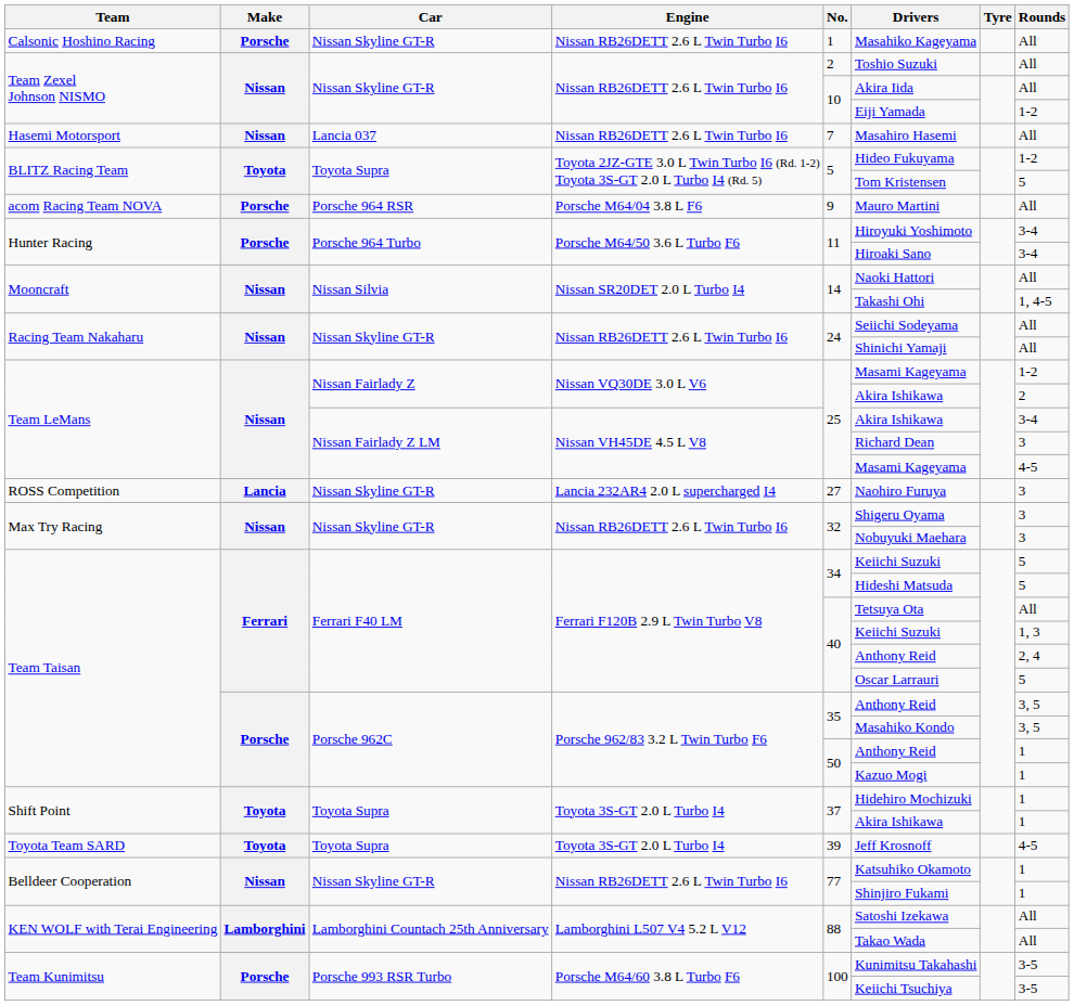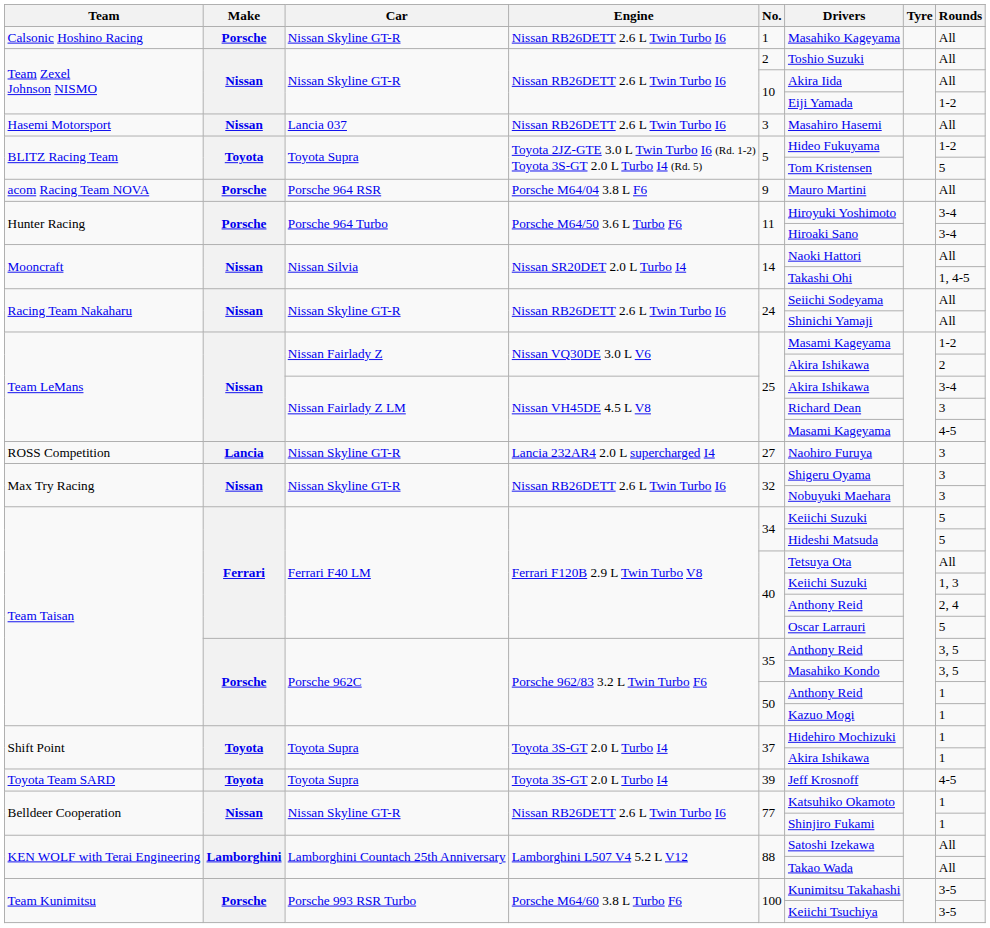 <table class="wikitable" style="font-size: 90%;">
 <tr>
 <th>Team</th>
 <th>Make</th>
 <th>Car</th>
 <th>Engine</th>
 <th>No.</th>
 <th>Drivers</th>
 <th>Tyre</th>
 <th>Rounds</th>
 </tr>
 <tr>
 <td><a href='#'>Calsonic</a> <a href='#'>Hoshino Racing</a></td>
 <th><a href='#'>Porsche</a></th>
 <td><a href='#'>Nissan Skyline GT-R</a></td>
 <td><a href='#'>Nissan RB26DETT</a> 2.6 L <a href='#'>Twin Turbo</a> <a href='#'>I6</a></td>
 <td>1</td>
 <td> <a href='#'>Masahiko Kageyama</a></td>
 <td></td>
 <td>All</td>
 </tr>
 <tr>
 <td rowspan="3"><a href='#'>Team</a> <a href='#'>Zexel</a><br><a href='#'>Johnson</a> <a href='#'>NISMO</a></td>
 <th rowspan="3"><a href='#'>Nissan</a></th>
 <td rowspan="3"><a href='#'>Nissan Skyline GT-R</a></td>
 <td rowspan="3"><a href='#'>Nissan RB26DETT</a> 2.6 L <a href='#'>Twin Turbo</a> <a href='#'>I6</a></td>
 <td>2</td>
 <td> <a href='#'>Toshio Suzuki</a></td>
 <td></td>
 <td>All</td>
 </tr>
 <tr>
 <td rowspan="2">10</td>
 <td> <a href='#'>Akira Iida</a></td>
 <td rowspan="2"></td>
 <td>All</td>
 </tr>
 <tr>
 <td> <a href='#'>Eiji Yamada</a></td>
 <td>1-2</td>
 </tr>
 <tr>
 <td><a href='#'>Hasemi Motorsport</a></td>
 <th><a href='#'>Nissan</a></th>
 <td><a href='#'>Lancia 037</a></td>
 <td><a href='#'>Nissan RB26DETT</a> 2.6 L <a href='#'>Twin Turbo</a> <a href='#'>I6</a></td>
-<td>7</td>
+<td>3</td>
 <td> <a href='#'>Masahiro Hasemi</a></td>
 <td></td>
 <td>All</td>
 </tr>
 <tr>
 <td rowspan="2"><a href='#'>BLITZ Racing Team</a></td>
 <th rowspan="2"><a href='#'>Toyota</a></th>
 <td rowspan="2"><a href='#'>Toyota Supra</a></td>
 <td rowspan="2"><a href='#'>Toyota 2JZ-GTE</a> 3.0 L <a href='#'>Twin Turbo</a> <a href='#'>I6</a> <small>(Rd. 1-2)</small><br><a href='#'>Toyota 3S-GT</a> 2.0 L <a href='#'>Turbo</a> <a href='#'>I4</a> <small>(Rd. 5)</small></td>
 <td rowspan="2">5</td>
 <td> <a href='#'>Hideo Fukuyama</a></td>
 <td rowspan="2"></td>
 <td>1-2</td>
 </tr>
 <tr>
 <td> <a href='#'>Tom Kristensen</a></td>
 <td>5</td>
 </tr>
 <tr>
 <td><a href='#'>acom</a> <a href='#'>Racing Team NOVA</a></td>
 <th><a href='#'>Porsche</a></th>
 <td><a href='#'>Porsche 964 RSR</a></td>
 <td><a href='#'>Porsche M64/04</a> 3.8 L <a href='#'>F6</a></td>
 <td>9</td>
 <td> <a href='#'>Mauro Martini</a></td>
 <td></td>
 <td>All</td>
 </tr>
 <tr>
 <td rowspan="2">Hunter Racing</td>
 <th rowspan="2"><a href='#'>Porsche</a></th>
 <td rowspan="2"><a href='#'>Porsche 964 Turbo</a></td>
 <td rowspan="2"><a href='#'>Porsche M64/50</a> 3.6 L <a href='#'>Turbo</a> <a href='#'>F6</a></td>
 <td rowspan="2">11</td>
 <td> <a href='#'>Hiroyuki Yoshimoto</a></td>
 <td rowspan="2"></td>
 <td>3-4</td>
 </tr>
 <tr>
 <td> <a href='#'>Hiroaki Sano</a></td>
 <td>3-4</td>
 </tr>
 <tr>
 <td rowspan="2"><a href='#'>Mooncraft</a></td>
 <th rowspan="2"><a href='#'>Nissan</a></th>
 <td rowspan="2"><a href='#'>Nissan Silvia</a></td>
 <td rowspan="2"><a href='#'>Nissan SR20DET</a> 2.0 L <a href='#'>Turbo</a> <a href='#'>I4</a></td>
 <td rowspan="2">14</td>
 <td> <a href='#'>Naoki Hattori</a></td>
 <td rowspan="2"></td>
 <td>All</td>
 </tr>
 <tr>
 <td> <a href='#'>Takashi Ohi</a></td>
 <td>1, 4-5</td>
 </tr>
 <tr>
 <td rowspan="2"><a href='#'>Racing Team Nakaharu</a></td>
 <th rowspan="2"><a href='#'>Nissan</a></th>
 <td rowspan="2"><a href='#'>Nissan Skyline GT-R</a></td>
 <td rowspan="2"><a href='#'>Nissan RB26DETT</a> 2.6 L <a href='#'>Twin Turbo</a> <a href='#'>I6</a></td>
 <td rowspan="2">24</td>
 <td> <a href='#'>Seiichi Sodeyama</a></td>
 <td rowspan="2"></td>
 <td>All</td>
 </tr>
 <tr>
 <td> <a href='#'>Shinichi Yamaji</a></td>
 <td>All</td>
 </tr>
 <tr>
 <td rowspan=5><a href='#'>Team LeMans</a></td>
 <th rowspan=5><a href='#'>Nissan</a></th>
 <td rowspan=2><a href='#'>Nissan Fairlady Z</a></td>
 <td rowspan=2><a href='#'>Nissan VQ30DE</a> 3.0 L <a href='#'>V6</a></td>
 <td rowspan=5>25</td>
 <td> <a href='#'>Masami Kageyama</a></td>
 <td rowspan="5"></td>
 <td>1-2</td>
 </tr>
 <tr>
 <td> <a href='#'>Akira Ishikawa</a></td>
 <td>2</td>
 </tr>
 <tr>
 <td rowspan=3><a href='#'>Nissan Fairlady Z LM</a></td>
 <td rowspan=3><a href='#'>Nissan VH45DE</a> 4.5 L <a href='#'>V8</a></td>
 <td> <a href='#'>Akira Ishikawa</a></td>
 <td>3-4</td>
 </tr>
 <tr>
 <td> <a href='#'>Richard Dean</a></td>
 <td>3</td>
 </tr>
 <tr>
 <td> <a href='#'>Masami Kageyama</a></td>
 <td>4-5</td>
 </tr>
 <tr>
 <td>ROSS Competition</td>
 <th><a href='#'>Lancia</a></th>
 <td><a href='#'>Nissan Skyline GT-R</a></td>
 <td><a href='#'>Lancia 232AR4</a> 2.0 L <a href='#'>supercharged</a> <a href='#'>I4</a></td>
 <td>27</td>
 <td> <a href='#'>Naohiro Furuya</a></td>
 <td></td>
 <td>3</td>
 </tr>
 <tr>
 <td rowspan="2">Max Try Racing</td>
 <th rowspan="2"><a href='#'>Nissan</a></th>
 <td rowspan="2"><a href='#'>Nissan Skyline GT-R</a></td>
 <td rowspan="2"><a href='#'>Nissan RB26DETT</a> 2.6 L <a href='#'>Twin Turbo</a> <a href='#'>I6</a></td>
 <td rowspan="2">32</td>
 <td> <a href='#'>Shigeru Oyama</a></td>
 <td rowspan="2"></td>
 <td>3</td>
 </tr>
 <tr>
 <td> <a href='#'>Nobuyuki Maehara</a></td>
 <td>3</td>
 </tr>
 <tr>
 <td rowspan="10"><a href='#'>Team Taisan</a></td>
 <th rowspan="6"><a href='#'>Ferrari</a></th>
 <td rowspan="6"><a href='#'>Ferrari F40 LM</a></td>
 <td rowspan="6"><a href='#'>Ferrari F120B</a> 2.9 L <a href='#'>Twin Turbo</a> <a href='#'>V8</a></td>
 <td rowspan="2">34</td>
 <td> <a href='#'>Keiichi Suzuki</a></td>
 <td rowspan="10"></td>
 <td>5</td>
 </tr>
 <tr>
 <td> <a href='#'>Hideshi Matsuda</a></td>
 <td>5</td>
 </tr>
 <tr>
 <td rowspan="4">40</td>
 <td> <a href='#'>Tetsuya Ota</a></td>
 <td>All</td>
 </tr>
 <tr>
 <td> <a href='#'>Keiichi Suzuki</a></td>
 <td>1, 3</td>
 </tr>
 <tr>
 <td> <a href='#'>Anthony Reid</a></td>
 <td>2, 4</td>
 </tr>
 <tr>
 <td> <a href='#'>Oscar Larrauri</a></td>
 <td>5</td>
 </tr>
 <tr>
 <th rowspan="4"><a href='#'>Porsche</a></th>
 <td rowspan="4"><a href='#'>Porsche 962C</a></td>
 <td rowspan="4"><a href='#'>Porsche 962/83</a> 3.2 L <a href='#'>Twin Turbo</a> <a href='#'>F6</a></td>
 <td rowspan="2">35</td>
 <td> <a href='#'>Anthony Reid</a></td>
 <td>3, 5</td>
 </tr>
 <tr>
 <td> <a href='#'>Masahiko Kondo</a></td>
 <td>3, 5</td>
 </tr>
 <tr>
 <td rowspan="2">50</td>
 <td> <a href='#'>Anthony Reid</a></td>
 <td>1</td>
 </tr>
 <tr>
 <td> <a href='#'>Kazuo Mogi</a></td>
 <td>1</td>
 </tr>
 <tr>
 <td rowspan="2">Shift Point</td>
 <th rowspan="2"><a href='#'>Toyota</a></th>
 <td rowspan="2"><a href='#'>Toyota Supra</a></td>
 <td rowspan="2"><a href='#'>Toyota 3S-GT</a> 2.0 L <a href='#'>Turbo</a> <a href='#'>I4</a></td>
 <td rowspan="2">37</td>
 <td> <a href='#'>Hidehiro Mochizuki</a></td>
 <td rowspan="2"></td>
 <td>1</td>
 </tr>
 <tr>
 <td> <a href='#'>Akira Ishikawa</a></td>
 <td>1</td>
 </tr>
 <tr>
 <td><a href='#'>Toyota Team SARD</a></td>
 <th><a href='#'>Toyota</a></th>
 <td><a href='#'>Toyota Supra</a></td>
 <td><a href='#'>Toyota 3S-GT</a> 2.0 L <a href='#'>Turbo</a> <a href='#'>I4</a></td>
 <td>39</td>
 <td> <a href='#'>Jeff Krosnoff</a></td>
 <td></td>
 <td>4-5</td>
 </tr>
 <tr>
 <td rowspan="2">Belldeer Cooperation</td>
 <th rowspan="2"><a href='#'>Nissan</a></th>
 <td rowspan="2"><a href='#'>Nissan Skyline GT-R</a></td>
 <td rowspan="2"><a href='#'>Nissan RB26DETT</a> 2.6 L <a href='#'>Twin Turbo</a> <a href='#'>I6</a></td>
 <td rowspan="2">77</td>
 <td> <a href='#'>Katsuhiko Okamoto</a></td>
 <td rowspan="2"></td>
 <td>1</td>
 </tr>
 <tr>
 <td> <a href='#'>Shinjiro Fukami</a></td>
 <td>1</td>
 </tr>
 <tr>
 <td rowspan="2"><a href='#'>KEN WOLF with Terai Engineering</a></td>
 <th rowspan="2"><a href='#'>Lamborghini</a></th>
 <td rowspan="2"><a href='#'>Lamborghini Countach 25th Anniversary</a></td>
 <td rowspan="2"><a href='#'>Lamborghini L507 V4</a> 5.2 L <a href='#'>V12</a></td>
 <td rowspan="2">88</td>
 <td> <a href='#'>Satoshi Izekawa</a></td>
 <td rowspan="2"></td>
 <td>All</td>
 </tr>
 <tr>
 <td> <a href='#'>Takao Wada</a></td>
 <td>All</td>
 </tr>
 <tr>
 <td rowspan="2"><a href='#'>Team Kunimitsu</a></td>
 <th rowspan="2"><a href='#'>Porsche</a></th>
 <td rowspan="2"><a href='#'>Porsche 993 RSR Turbo</a></td>
 <td rowspan="2"><a href='#'>Porsche M64/60</a> 3.8 L <a href='#'>Turbo</a> <a href='#'>F6</a></td>
 <td rowspan="2">100</td>
 <td> <a href='#'>Kunimitsu Takahashi</a></td>
 <td rowspan="2"></td>
 <td>3-5</td>
 </tr>
 <tr>
 <td> <a href='#'>Keiichi Tsuchiya</a></td>
 <td>3-5</td>
 </tr>
 </table>
